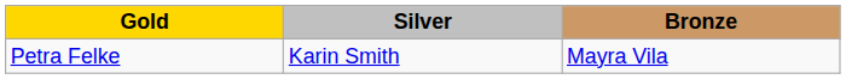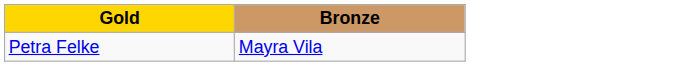 <table class="wikitable" style="text-align:left">
 <tr align="center">
 <td width=200 bgcolor=gold><strong>Gold</strong></td>
-<td width=200 bgcolor=silver><strong>Silver</strong></td>
 <td width=200 bgcolor=CC9966><strong>Bronze</strong></td>
 </tr>
 <tr>
 <td><a href='#'>Petra Felke</a><br><em></em></td>
-<td><a href='#'>Karin Smith</a><br><em></em></td>
 <td><a href='#'>Mayra Vila</a><br><em></em></td>
 </tr>
 </table>
